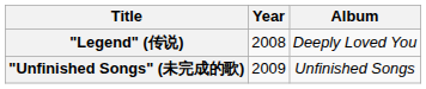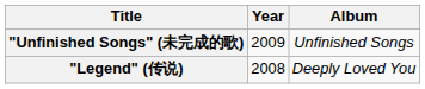 <table class="wikitable plainrowheaders" style="text-align:center;">
 <tr>
 <th rowspan="1">Title</th>
 <th rowspan="1">Year</th>
 <th rowspan="1">Album</th>
 </tr>
 <tr>
+<th scope="row">"Unfinished Songs" (未完成的歌)</th>
+<td>2009</td>
+<td><em>Unfinished Songs</em></td>
+</tr>
+<tr>
 <th scope="row">"Legend" (传说)</th>
 <td>2008</td>
 <td><em>Deeply Loved You</em></td>
 </tr>
-<tr>
-<th scope="row">"Unfinished Songs" (未完成的歌)</th>
-<td>2009</td>
-<td><em>Unfinished Songs</em></td>
-</tr>
 </table>
